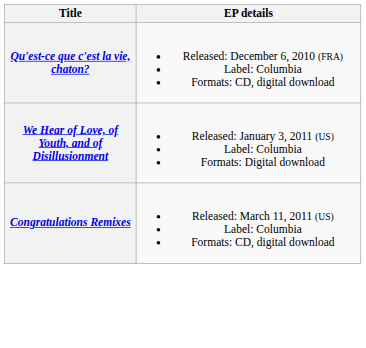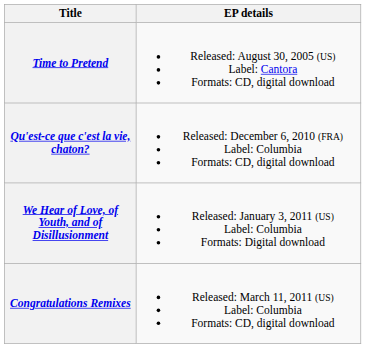 <table class="wikitable plainrowheaders" style="text-align:center;">
 <tr>
 <th scope="col" style="width:11em;">Title</th>
 <th scope="col" style="width:19em;">EP details</th>
+</tr>
+<tr>
+<th scope="row"><em><a href='#'>Time to Pretend</a></em></th>
+<td><br><ul><li>Released: August 30, 2005 <small>(US)</small></li><li>Label: <a href='#'>Cantora</a></li><li>Formats: CD, digital download</li></ul></td>
 </tr>
 <tr>
 <th scope="row"><em><a href='#'>Qu'est-ce que c'est la vie, chaton?</a></em></th>
 <td><br><ul><li>Released: December 6, 2010 <small>(FRA)</small></li><li>Label: Columbia</li><li>Formats: CD, digital download</li></ul></td>
 </tr>
 <tr>
 <th scope="row"><em><a href='#'>We Hear of Love, of Youth, and of Disillusionment</a></em></th>
 <td><br><ul><li>Released: January 3, 2011 <small>(US)</small></li><li>Label: Columbia</li><li>Formats: Digital download</li></ul></td>
 </tr>
 <tr>
 <th scope="row"><em><a href='#'>Congratulations Remixes</a></em></th>
 <td><br><ul><li>Released: March 11, 2011 <small>(US)</small></li><li>Label: Columbia</li><li>Formats: CD, digital download</li></ul></td>
 </tr>
 </table>
